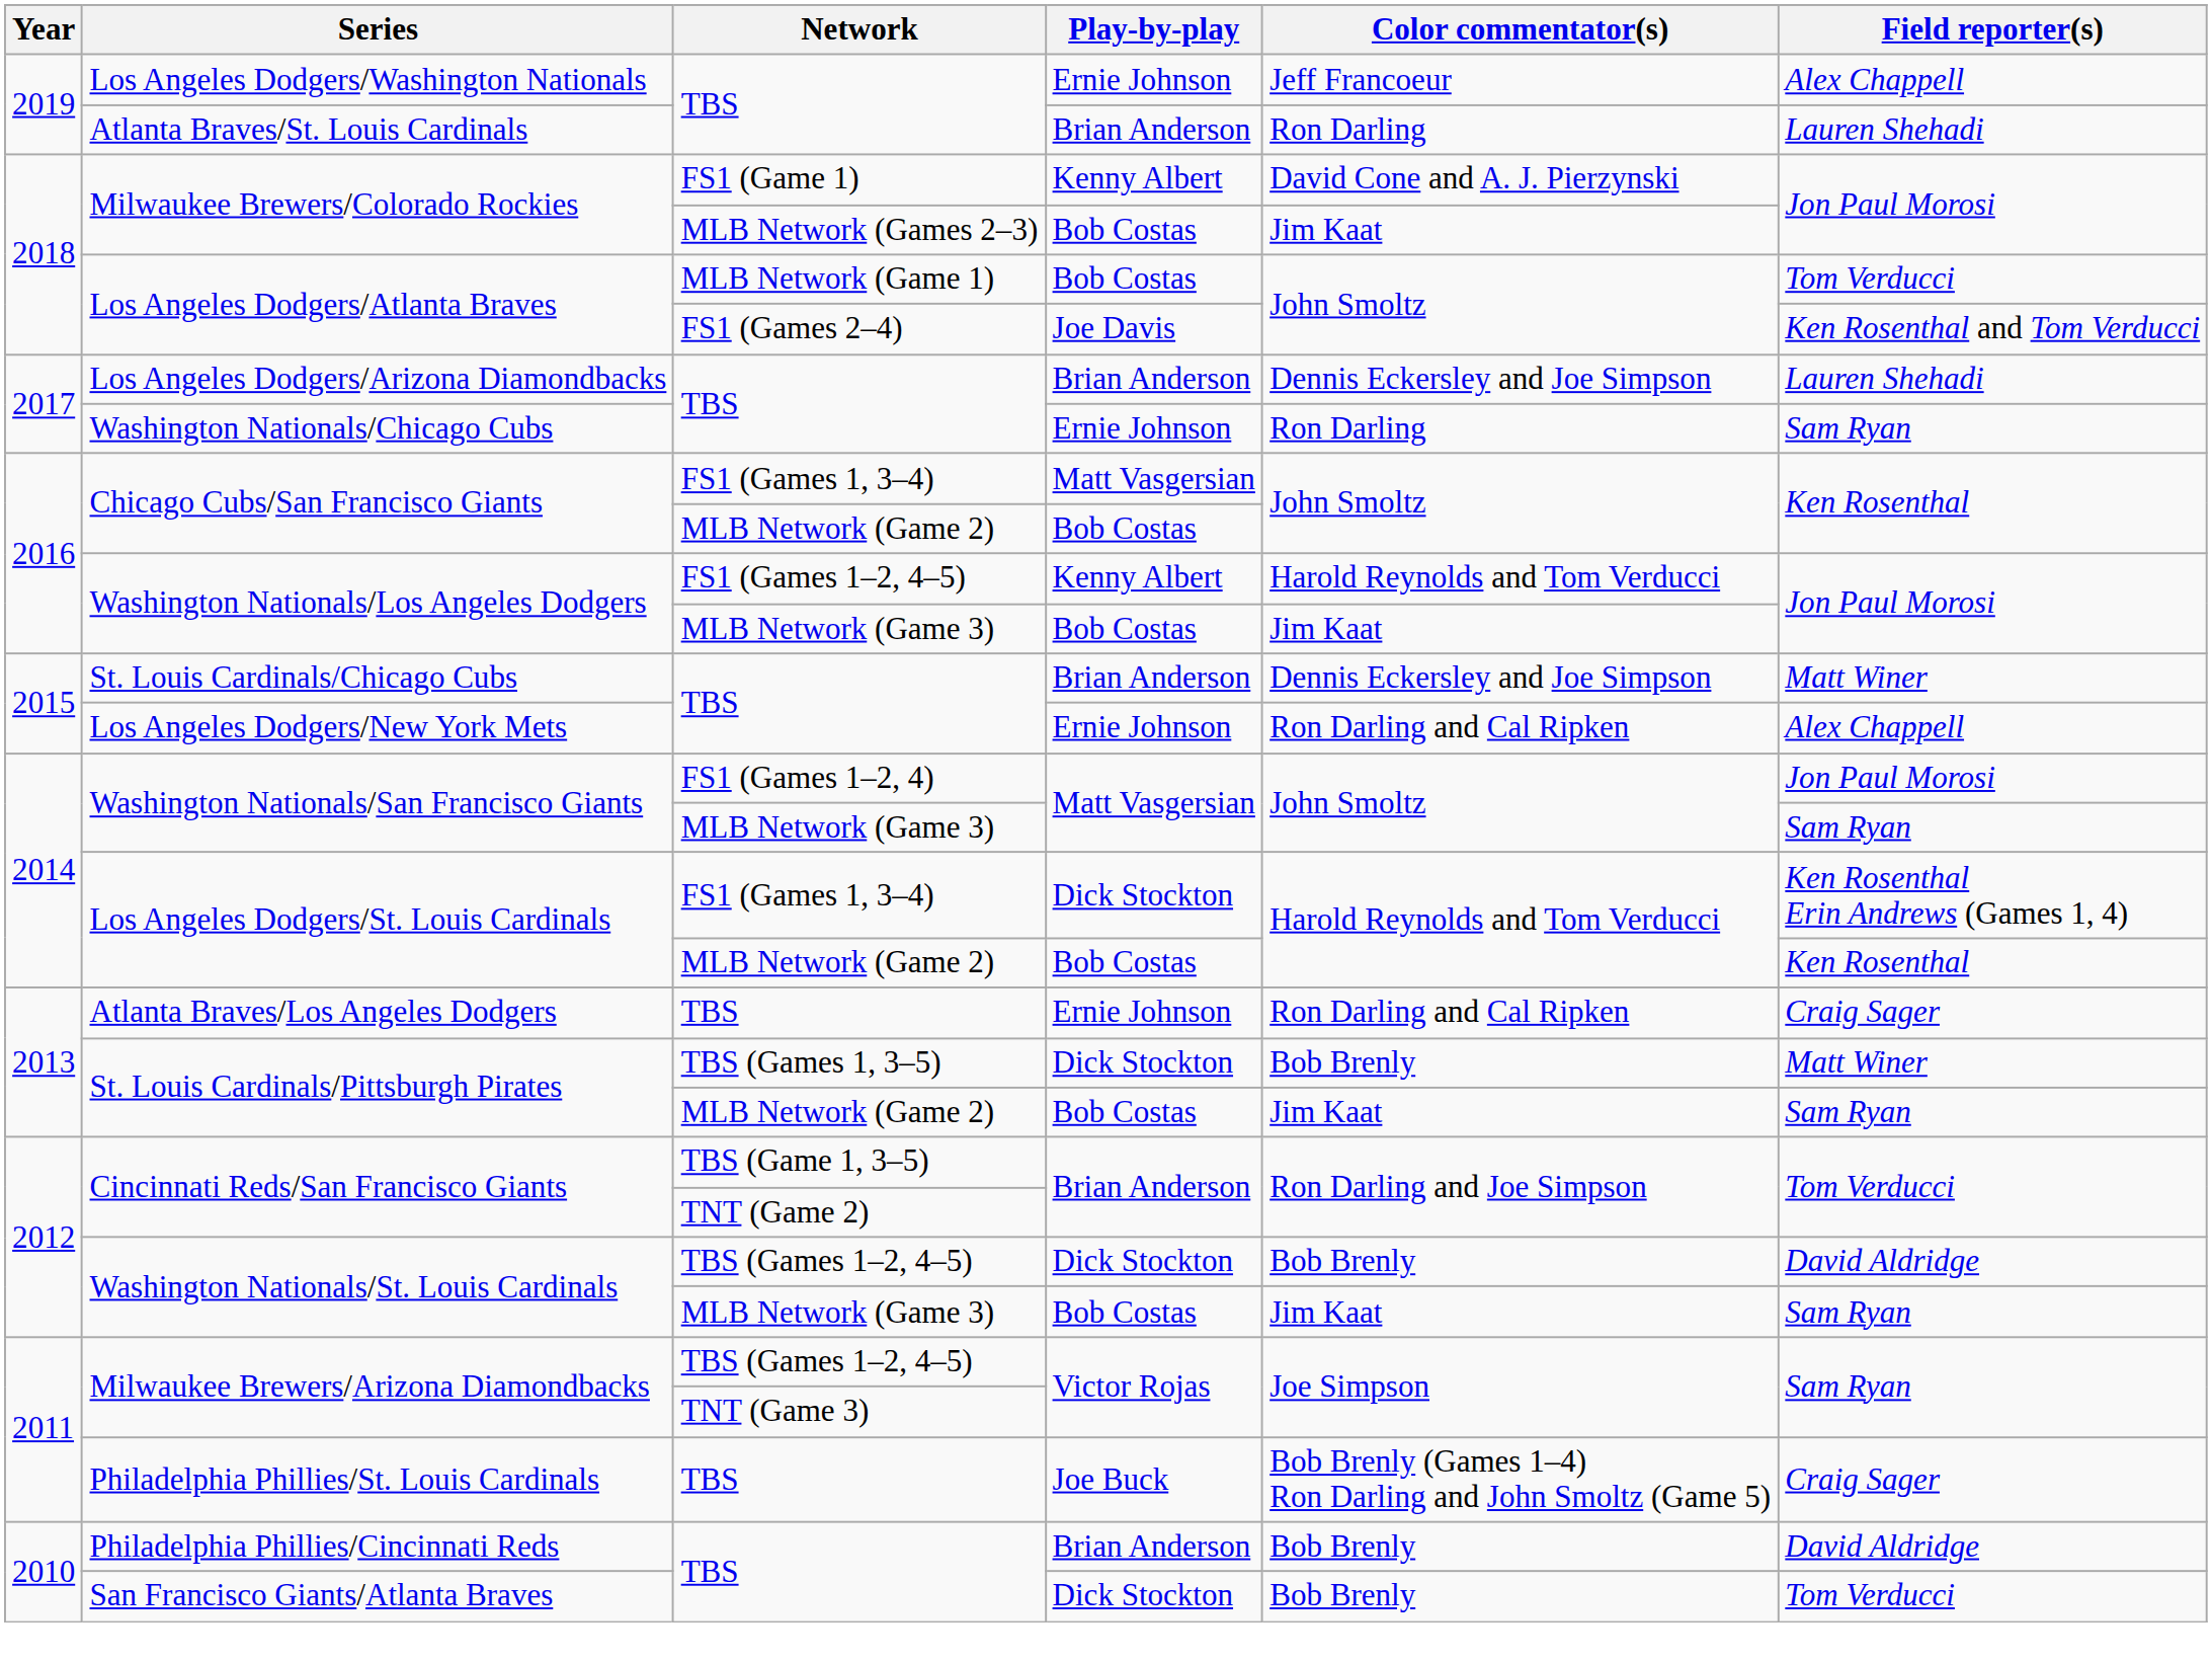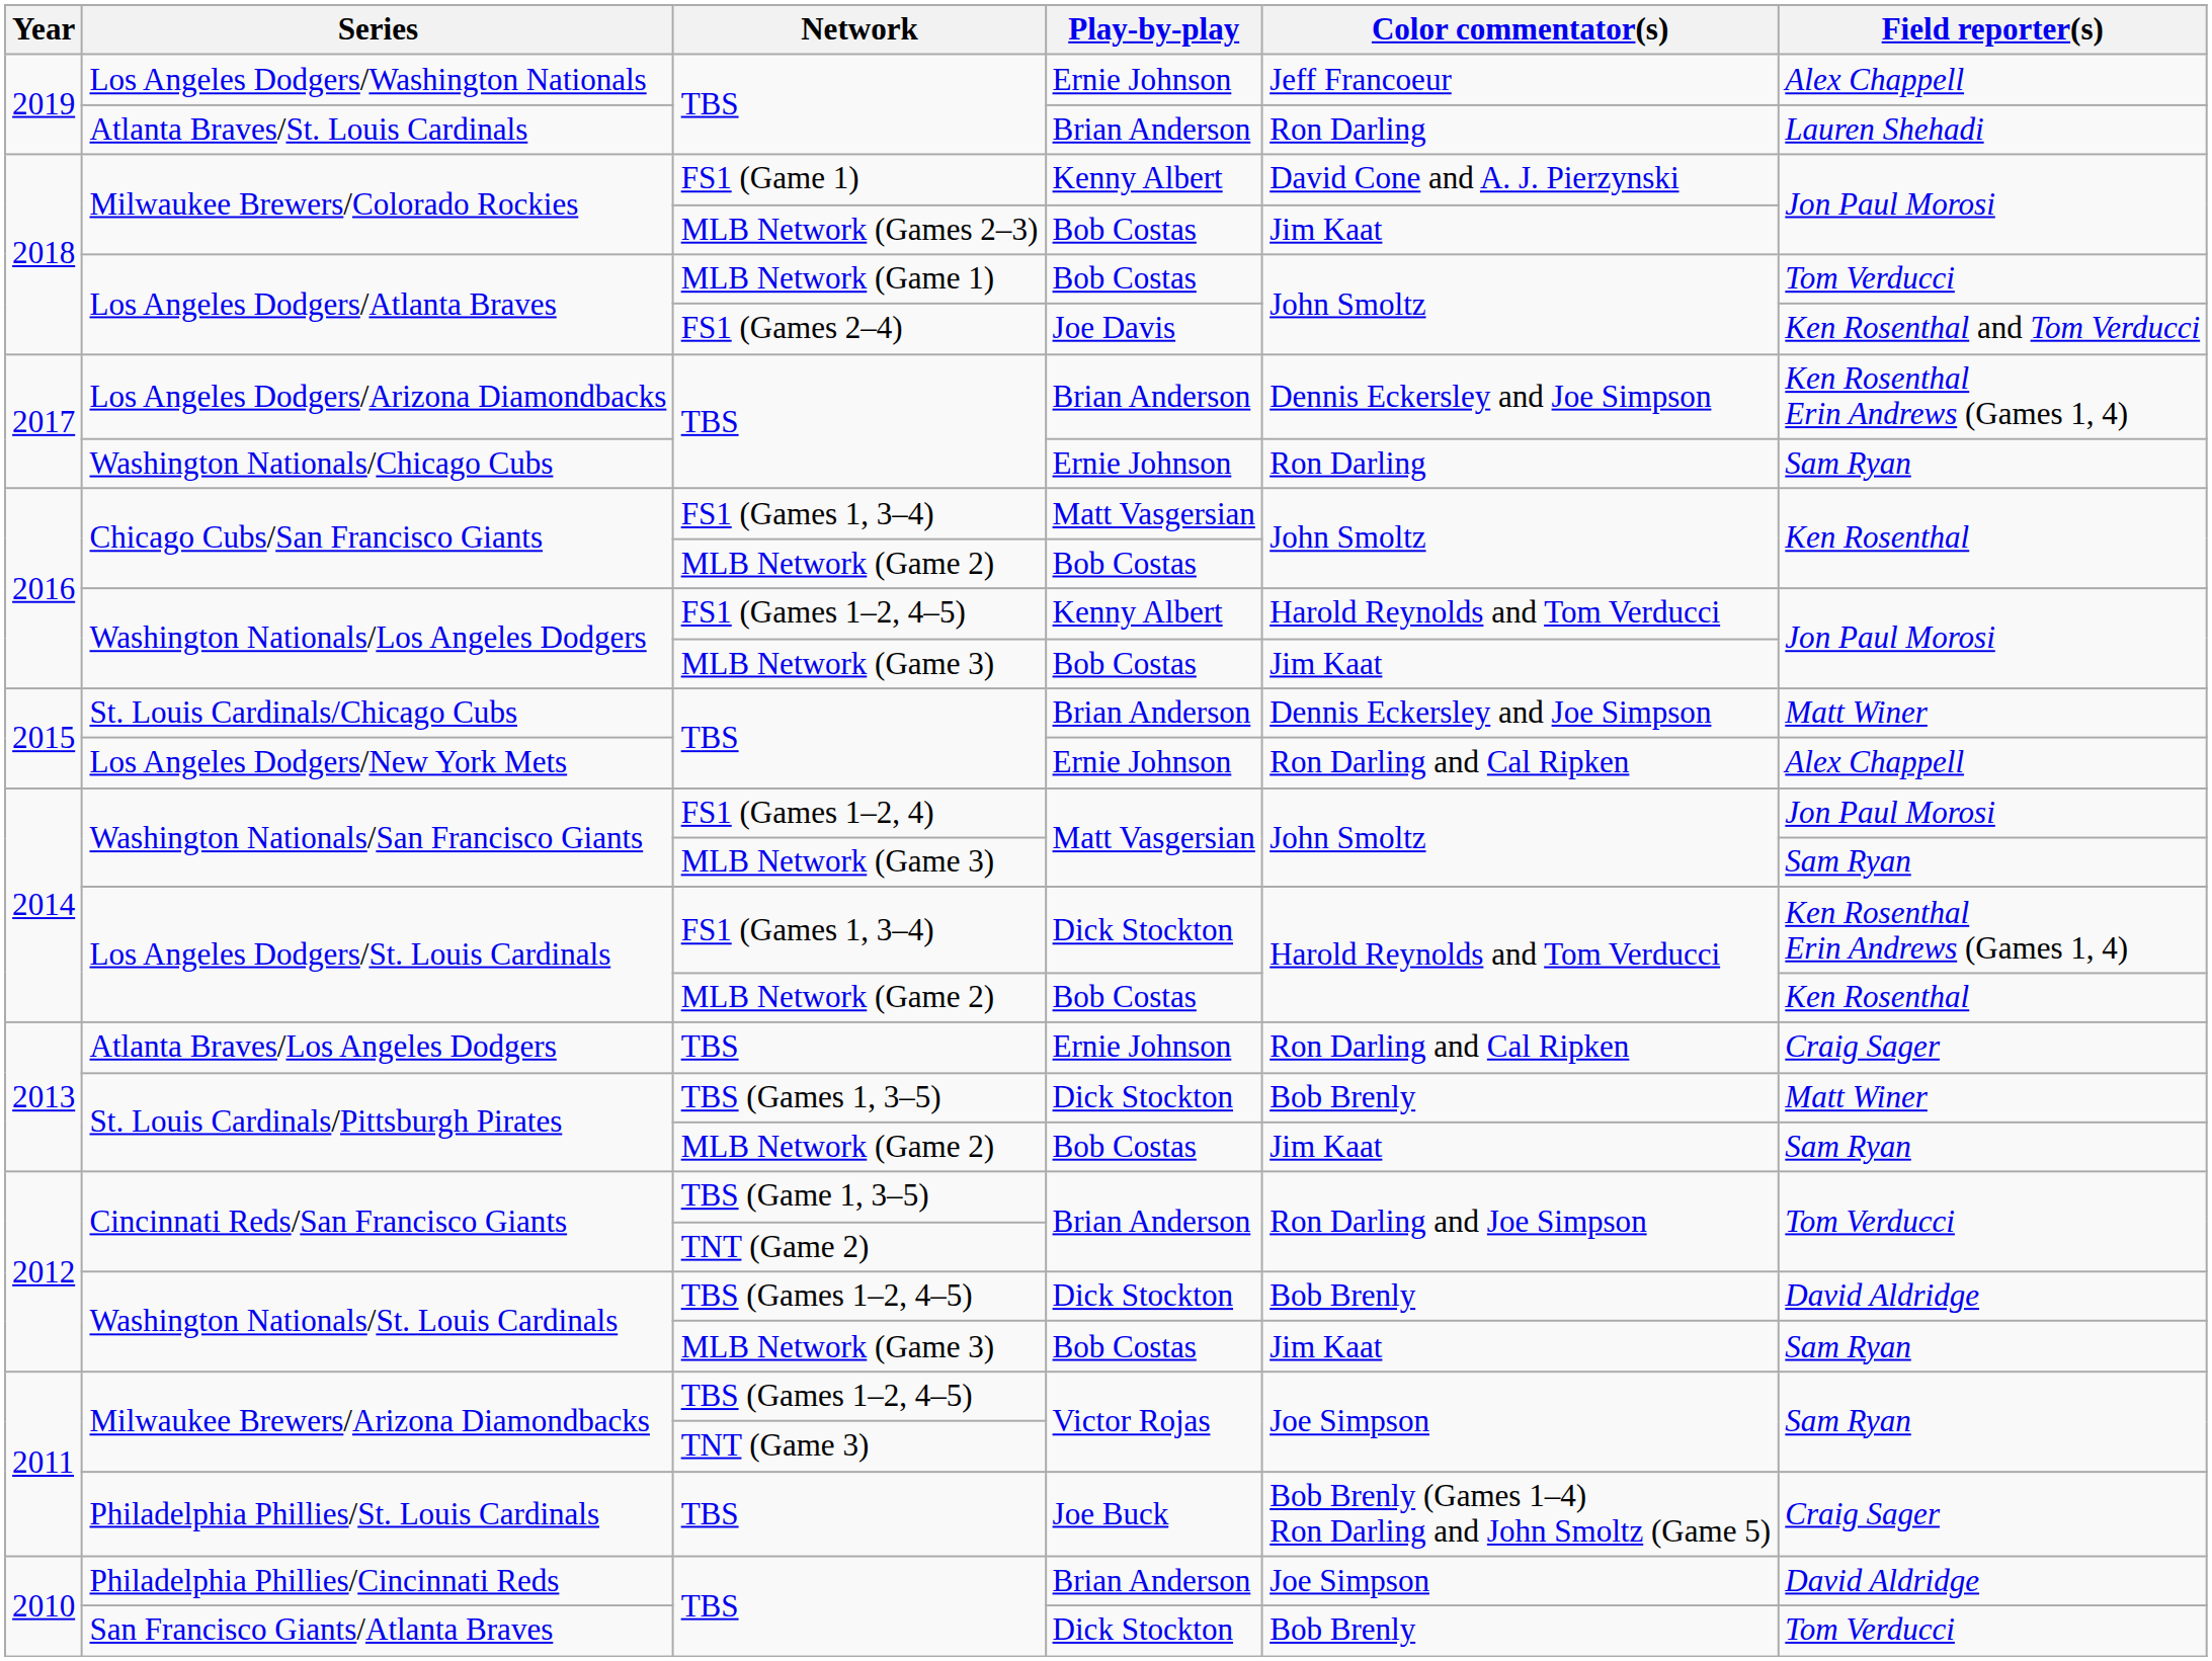 <table class="wikitable">
 <tr>
 <th>Year</th>
 <th>Series</th>
 <th>Network</th>
 <th><a href='#'>Play-by-play</a></th>
 <th><a href='#'>Color commentator</a>(s)</th>
 <th><a href='#'>Field reporter</a>(s)</th>
 </tr>
 <tr>
 <td rowspan=2><a href='#'>2019</a></td>
 <td><a href='#'>Los Angeles Dodgers</a>/<a href='#'>Washington Nationals</a></td>
 <td rowspan=2><a href='#'>TBS</a></td>
 <td><a href='#'>Ernie Johnson</a></td>
 <td><a href='#'>Jeff Francoeur</a></td>
 <td><em><a href='#'>Alex Chappell</a></em></td>
 </tr>
 <tr>
 <td><a href='#'>Atlanta Braves</a>/<a href='#'>St. Louis Cardinals</a></td>
 <td><a href='#'>Brian Anderson</a></td>
 <td><a href='#'>Ron Darling</a></td>
 <td><em><a href='#'>Lauren Shehadi</a></em></td>
 </tr>
 <tr>
 <td rowspan="4"><a href='#'>2018</a></td>
 <td rowspan="2"><a href='#'>Milwaukee Brewers</a>/<a href='#'>Colorado Rockies</a></td>
 <td><a href='#'>FS1</a> (Game 1)</td>
 <td><a href='#'>Kenny Albert</a></td>
 <td><a href='#'>David Cone</a> and <a href='#'>A. J. Pierzynski</a></td>
 <td rowspan="2"><em><a href='#'>Jon Paul Morosi</a></em></td>
 </tr>
 <tr>
 <td><a href='#'>MLB Network</a> (Games 2–3)</td>
 <td><a href='#'>Bob Costas</a></td>
 <td><a href='#'>Jim Kaat</a></td>
 </tr>
 <tr>
 <td rowspan="2"><a href='#'>Los Angeles Dodgers</a>/<a href='#'>Atlanta Braves</a></td>
 <td><a href='#'>MLB Network</a> (Game 1)</td>
 <td><a href='#'>Bob Costas</a></td>
 <td rowspan="2"><a href='#'>John Smoltz</a></td>
 <td><em><a href='#'>Tom Verducci</a></em></td>
 </tr>
 <tr>
 <td><a href='#'>FS1</a> (Games 2–4)</td>
 <td><a href='#'>Joe Davis</a></td>
 <td><em><a href='#'>Ken Rosenthal</a></em> and <em><a href='#'>Tom Verducci</a></em></td>
 </tr>
 <tr>
 <td rowspan=2><a href='#'>2017</a></td>
 <td><a href='#'>Los Angeles Dodgers</a>/<a href='#'>Arizona Diamondbacks</a></td>
 <td rowspan=2><a href='#'>TBS</a></td>
 <td><a href='#'>Brian Anderson</a></td>
 <td><a href='#'>Dennis Eckersley</a> and <a href='#'>Joe Simpson</a></td>
-<td><em><a href='#'>Lauren Shehadi</a></em></td>
+<td><em><a href='#'>Ken Rosenthal</a></em><br><em><a href='#'>Erin Andrews</a></em> (Games 1, 4)</td>
 </tr>
 <tr>
 <td><a href='#'>Washington Nationals</a>/<a href='#'>Chicago Cubs</a></td>
 <td><a href='#'>Ernie Johnson</a></td>
 <td><a href='#'>Ron Darling</a></td>
 <td><em><a href='#'>Sam Ryan</a></em></td>
 </tr>
 <tr>
 <td rowspan="4"><a href='#'>2016</a></td>
 <td rowspan="2"><a href='#'>Chicago Cubs</a>/<a href='#'>San Francisco Giants</a></td>
 <td><a href='#'>FS1</a> (Games 1, 3–4)</td>
 <td><a href='#'>Matt Vasgersian</a></td>
 <td rowspan="2"><a href='#'>John Smoltz</a></td>
 <td rowspan="2"><em><a href='#'>Ken Rosenthal</a></em></td>
 </tr>
 <tr>
 <td><a href='#'>MLB Network</a> (Game 2)</td>
 <td><a href='#'>Bob Costas</a></td>
 </tr>
 <tr>
 <td rowspan="2"><a href='#'>Washington Nationals</a>/<a href='#'>Los Angeles Dodgers</a></td>
 <td><a href='#'>FS1</a> (Games 1–2, 4–5)</td>
 <td><a href='#'>Kenny Albert</a></td>
 <td><a href='#'>Harold Reynolds</a> and <a href='#'>Tom Verducci</a></td>
 <td rowspan="2"><em><a href='#'>Jon Paul Morosi</a></em></td>
 </tr>
 <tr>
 <td><a href='#'>MLB Network</a> (Game 3)</td>
 <td><a href='#'>Bob Costas</a></td>
 <td><a href='#'>Jim Kaat</a></td>
 </tr>
 <tr>
 <td rowspan=2><a href='#'>2015</a></td>
 <td><a href='#'>St. Louis Cardinals/Chicago Cubs</a></td>
 <td rowspan=2><a href='#'>TBS</a></td>
 <td><a href='#'>Brian Anderson</a></td>
 <td><a href='#'>Dennis Eckersley</a> and <a href='#'>Joe Simpson</a></td>
 <td><em><a href='#'>Matt Winer</a></em></td>
 </tr>
 <tr>
 <td><a href='#'>Los Angeles Dodgers</a>/<a href='#'>New York Mets</a></td>
 <td><a href='#'>Ernie Johnson</a></td>
 <td><a href='#'>Ron Darling</a> and <a href='#'>Cal Ripken</a></td>
 <td><em><a href='#'>Alex Chappell</a></em></td>
 </tr>
 <tr>
 <td rowspan="4"><a href='#'>2014</a></td>
 <td rowspan="2"><a href='#'>Washington Nationals</a>/<a href='#'>San Francisco Giants</a></td>
 <td><a href='#'>FS1</a> (Games 1–2, 4)</td>
 <td rowspan="2"><a href='#'>Matt Vasgersian</a></td>
 <td rowspan="2"><a href='#'>John Smoltz</a></td>
 <td><em><a href='#'>Jon Paul Morosi</a></em></td>
 </tr>
 <tr>
 <td><a href='#'>MLB Network</a> (Game 3)</td>
 <td><em><a href='#'>Sam Ryan</a></em></td>
 </tr>
 <tr>
 <td rowspan="2"><a href='#'>Los Angeles Dodgers</a>/<a href='#'>St. Louis Cardinals</a></td>
 <td><a href='#'>FS1</a> (Games 1, 3–4)</td>
 <td><a href='#'>Dick Stockton</a></td>
 <td rowspan=2><a href='#'>Harold Reynolds</a> and <a href='#'>Tom Verducci</a></td>
 <td><em><a href='#'>Ken Rosenthal</a></em><br><em><a href='#'>Erin Andrews</a></em> (Games 1, 4)</td>
 </tr>
 <tr>
 <td><a href='#'>MLB Network</a> (Game 2)</td>
 <td><a href='#'>Bob Costas</a></td>
 <td><em><a href='#'>Ken Rosenthal</a></em></td>
 </tr>
 <tr>
 <td rowspan="3"><a href='#'>2013</a></td>
 <td><a href='#'>Atlanta Braves</a>/<a href='#'>Los Angeles Dodgers</a></td>
 <td><a href='#'>TBS</a></td>
 <td><a href='#'>Ernie Johnson</a></td>
 <td><a href='#'>Ron Darling</a> and <a href='#'>Cal Ripken</a></td>
 <td><em><a href='#'>Craig Sager</a></em></td>
 </tr>
 <tr>
 <td rowspan="2"><a href='#'>St. Louis Cardinals</a>/<a href='#'>Pittsburgh Pirates</a></td>
 <td><a href='#'>TBS</a> (Games 1, 3–5)</td>
 <td><a href='#'>Dick Stockton</a></td>
 <td><a href='#'>Bob Brenly</a></td>
 <td><em><a href='#'>Matt Winer</a></em></td>
 </tr>
 <tr>
 <td><a href='#'>MLB Network</a> (Game 2)</td>
 <td><a href='#'>Bob Costas</a></td>
 <td><a href='#'>Jim Kaat</a></td>
 <td><em><a href='#'>Sam Ryan</a></em></td>
 </tr>
 <tr>
 <td rowspan="4"><a href='#'>2012</a></td>
 <td rowspan="2"><a href='#'>Cincinnati Reds</a>/<a href='#'>San Francisco Giants</a></td>
 <td><a href='#'>TBS</a> (Game 1, 3–5)</td>
 <td rowspan="2"><a href='#'>Brian Anderson</a></td>
 <td rowspan="2"><a href='#'>Ron Darling</a> and <a href='#'>Joe Simpson</a></td>
 <td rowspan="2"><em><a href='#'>Tom Verducci</a></em></td>
 </tr>
 <tr>
 <td><a href='#'>TNT</a> (Game 2)</td>
 </tr>
 <tr>
 <td rowspan="2"><a href='#'>Washington Nationals</a>/<a href='#'>St. Louis Cardinals</a></td>
 <td><a href='#'>TBS</a> (Games 1–2, 4–5)</td>
 <td><a href='#'>Dick Stockton</a></td>
 <td><a href='#'>Bob Brenly</a></td>
 <td><em><a href='#'>David Aldridge</a></em></td>
 </tr>
 <tr>
 <td><a href='#'>MLB Network</a> (Game 3)</td>
 <td><a href='#'>Bob Costas</a></td>
 <td><a href='#'>Jim Kaat</a></td>
 <td><em><a href='#'>Sam Ryan</a></em></td>
 </tr>
 <tr>
 <td rowspan="3"><a href='#'>2011</a></td>
 <td rowspan="2"><a href='#'>Milwaukee Brewers</a>/<a href='#'>Arizona Diamondbacks</a></td>
 <td><a href='#'>TBS</a> (Games 1–2, 4–5)</td>
 <td rowspan="2"><a href='#'>Victor Rojas</a></td>
 <td rowspan="2"><a href='#'>Joe Simpson</a></td>
 <td rowspan="2"><em><a href='#'>Sam Ryan</a></em></td>
 </tr>
 <tr>
 <td><a href='#'>TNT</a> (Game 3)</td>
 </tr>
 <tr>
 <td><a href='#'>Philadelphia Phillies</a>/<a href='#'>St. Louis Cardinals</a></td>
 <td><a href='#'>TBS</a></td>
 <td><a href='#'>Joe Buck</a></td>
 <td><a href='#'>Bob Brenly</a> (Games 1–4)<br><a href='#'>Ron Darling</a> and <a href='#'>John Smoltz</a> (Game 5)</td>
 <td><em><a href='#'>Craig Sager</a></em></td>
 </tr>
 <tr>
 <td rowspan="2"><a href='#'>2010</a></td>
 <td><a href='#'>Philadelphia Phillies</a>/<a href='#'>Cincinnati Reds</a></td>
 <td rowspan="2"><a href='#'>TBS</a></td>
 <td><a href='#'>Brian Anderson</a></td>
-<td><a href='#'>Bob Brenly</a></td>
+<td><a href='#'>Joe Simpson</a></td>
 <td><em><a href='#'>David Aldridge</a></em></td>
 </tr>
 <tr>
 <td><a href='#'>San Francisco Giants</a>/<a href='#'>Atlanta Braves</a></td>
 <td><a href='#'>Dick Stockton</a></td>
 <td><a href='#'>Bob Brenly</a></td>
 <td><em><a href='#'>Tom Verducci</a></em></td>
 </tr>
 </table>
